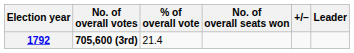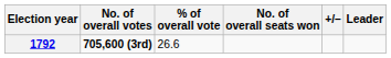 <table class=wikitable>
 <tr>
 <th>Election year</th>
 <th>No. of<br>overall votes</th>
 <th>% of<br>overall vote</th>
 <th>No. of<br>overall seats won</th>
 <th>+/–</th>
 <th>Leader</th>
 </tr>
 <tr>
 <th><a href='#'>1792</a></th>
 <td><strong>705,600 (3rd)</strong></td>
-<td>21.4</td>
+<td>26.6</td>
 <td></td>
 <td></td>
 <td></td>
 </tr>
 </table>
